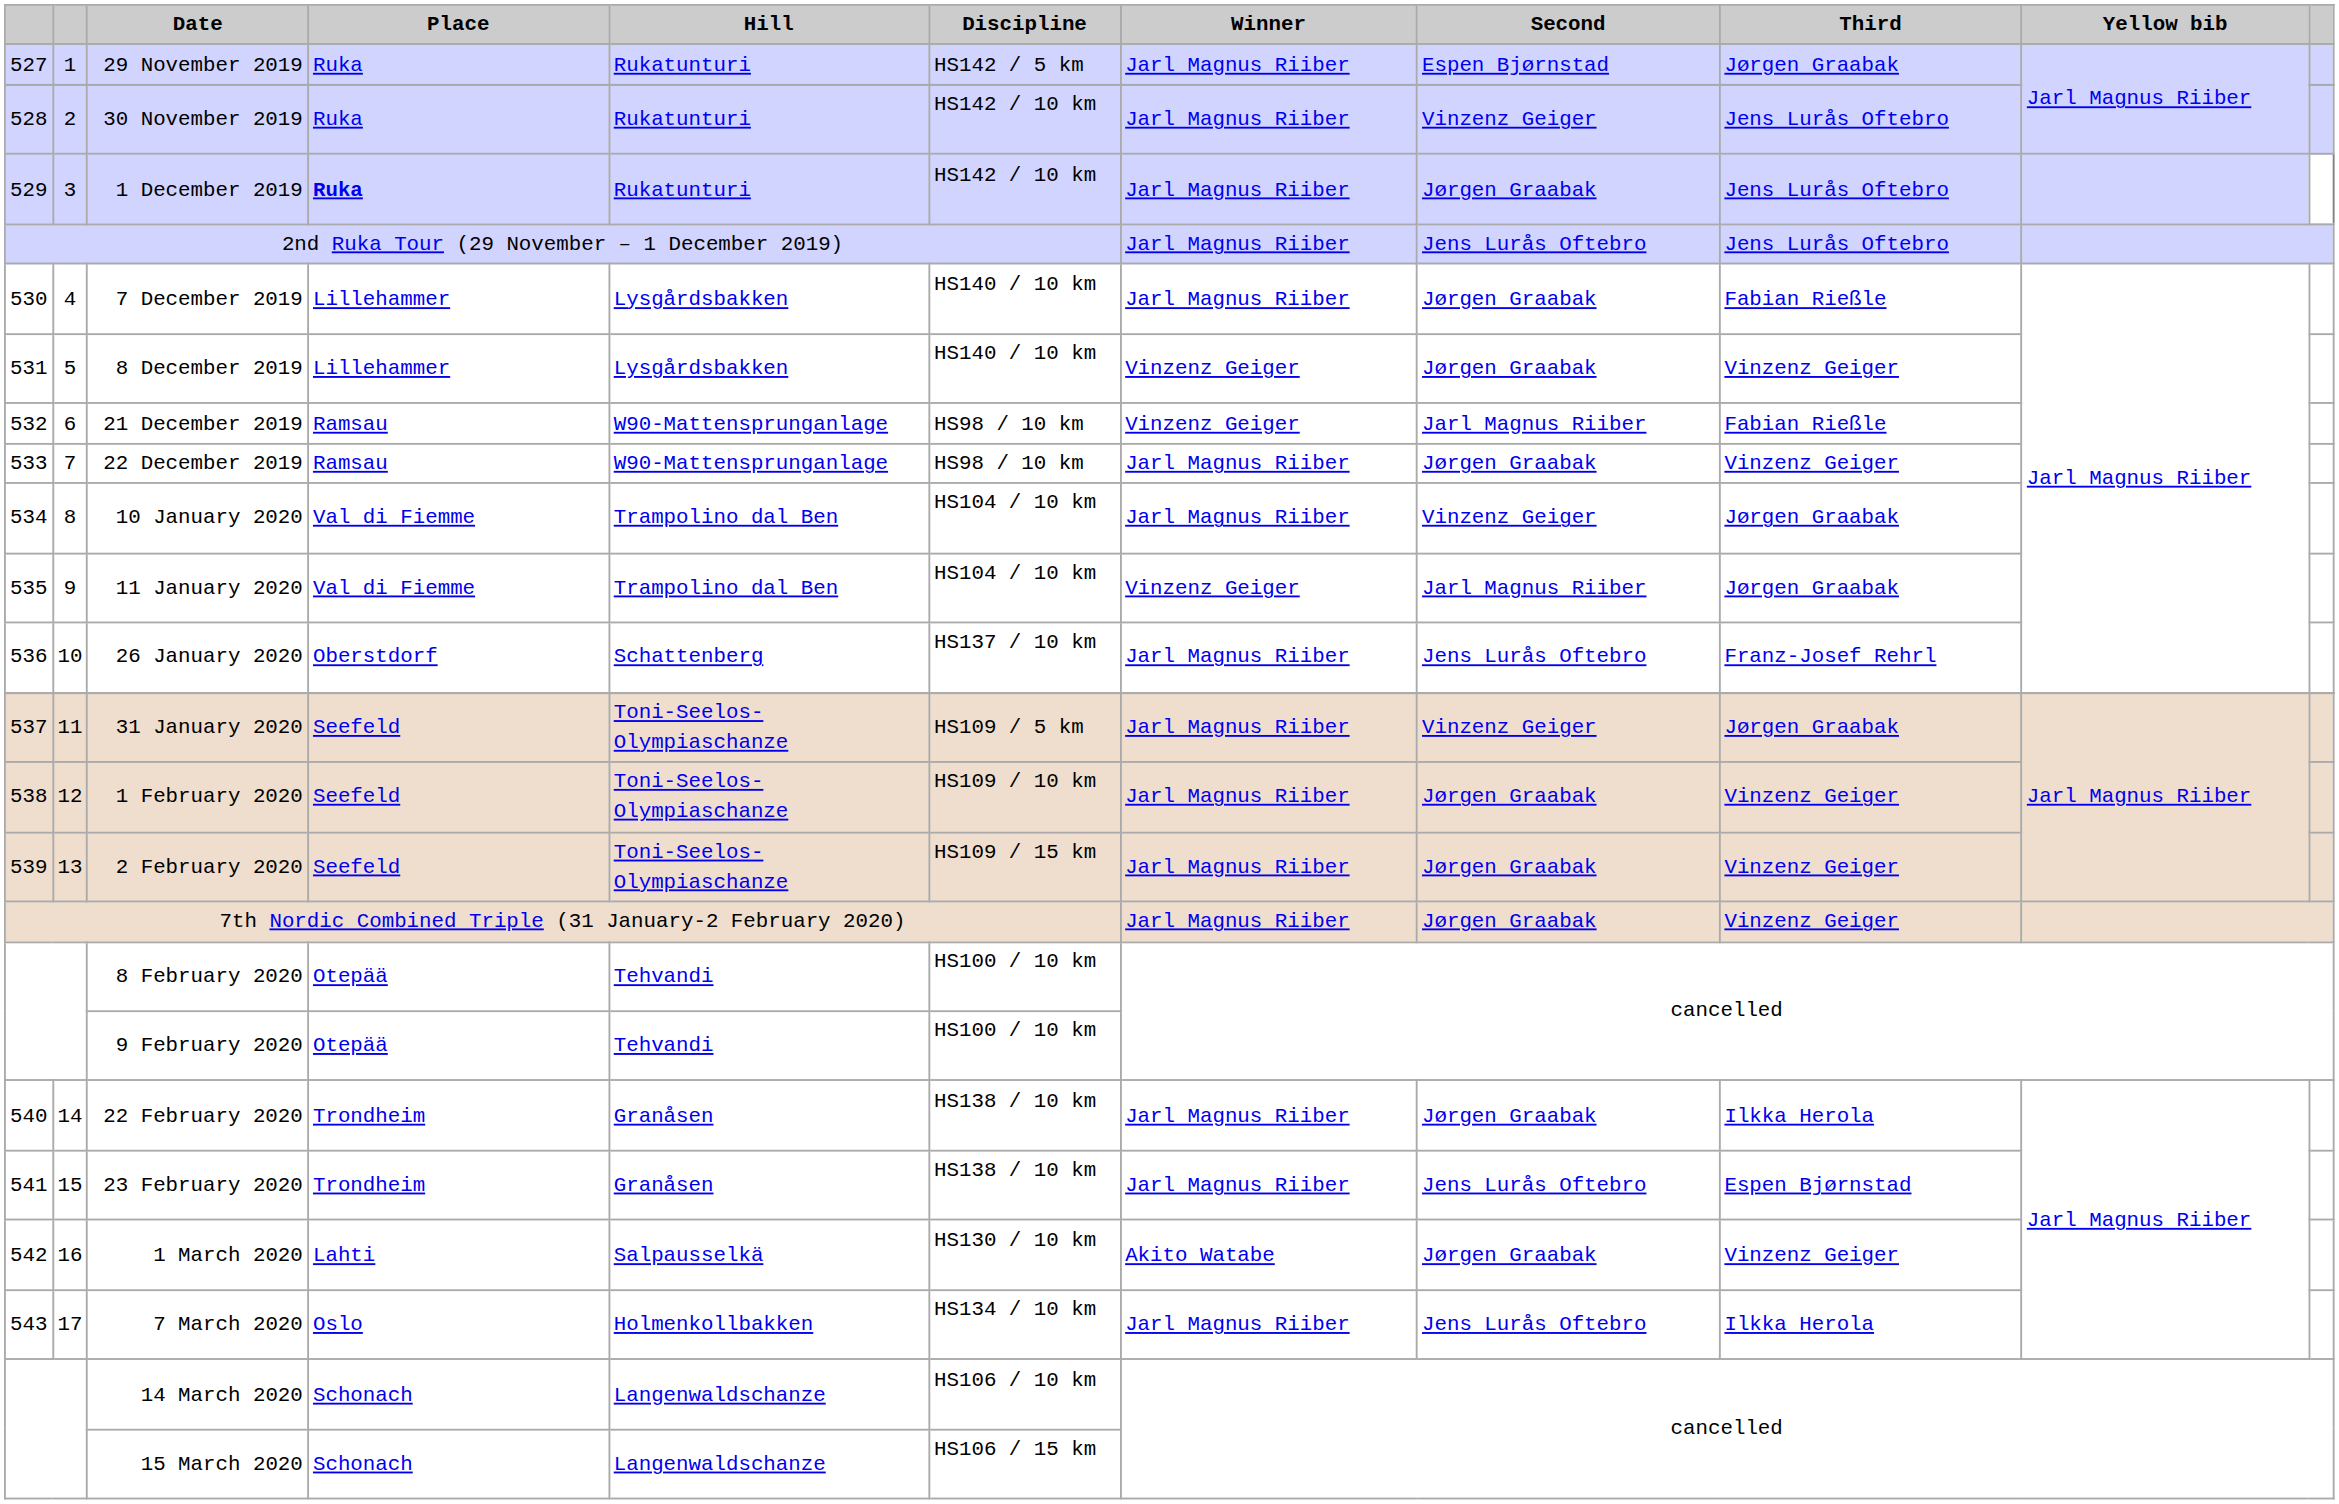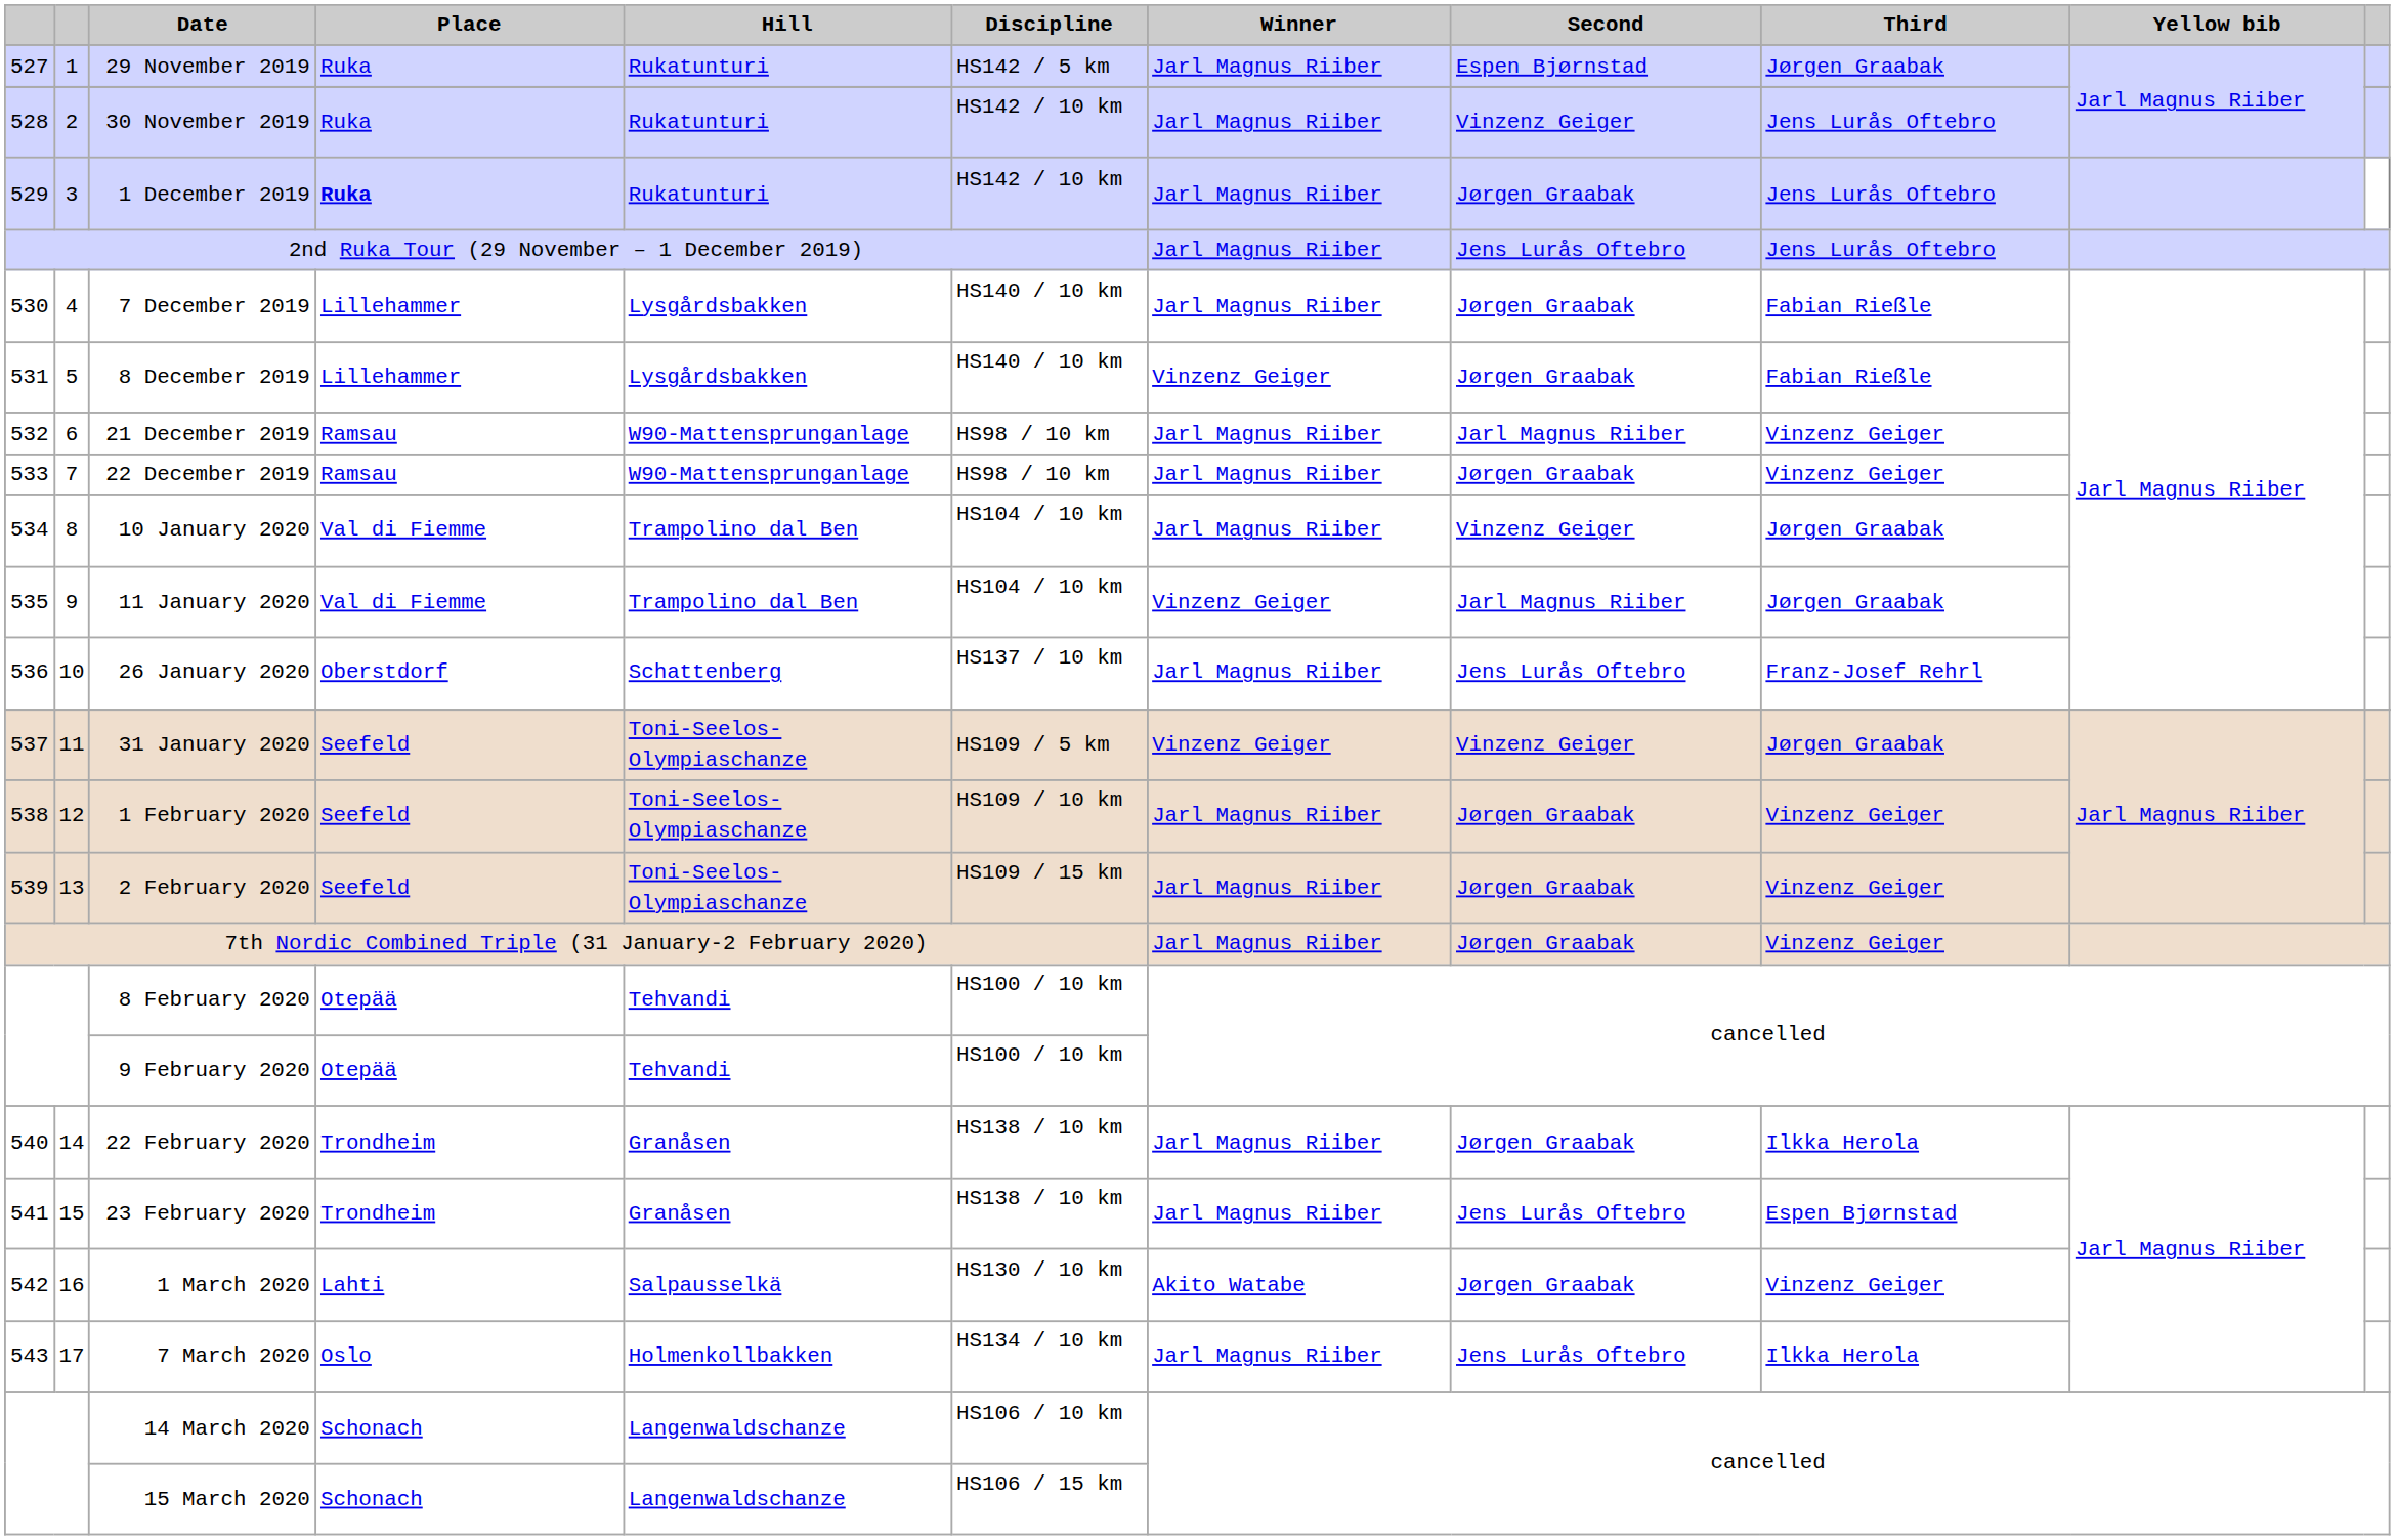 <table class="wikitable plainrowheaders" style="background:#fff; font-size:86%; line-height:16px; border:grey solid 1px; border-collapse:collapse;">
 <tr>
 <th scope="col" style="background:#ccc; width=20 px;"></th>
 <th scope="col" style="background:#ccc; width=30 px;"></th>
 <th scope="col" style="background:#ccc; width:130px;">Date</th>
 <th scope="col" style="background:#ccc; width:180px;">Place</th>
 <th scope="col" style="background:#ccc; width:180px;">Hill</th>
 <th scope="col" style="background:#ccc; width:106px;">Discipline</th>
 <th scope="col" style="background:#ccc; width:185px;">Winner</th>
 <th scope="col" style="background:#ccc; width:185px;">Second</th>
 <th scope="col" style="background:#ccc; width:185px;">Third</th>
 <th scope="col" style="background:#ccc; width:180px;">Yellow bib</th>
 <th scope="col" style="background:#ccc; width:10px;"></th>
 </tr>
 <tr bgcolor=#D0D4FF>
 <td align="center">527</td>
 <td align="center">1</td>
 <td align="right">29 November 2019</td>
 <td> <a href='#'>Ruka</a></td>
 <td><a href='#'>Rukatunturi</a></td>
 <td>HS142 / 5 km  </td>
 <td> <a href='#'>Jarl Magnus Riiber</a></td>
 <td> <a href='#'>Espen Bjørnstad</a></td>
 <td> <a href='#'>Jørgen Graabak</a></td>
 <td rowspan=3> <a href='#'>Jarl Magnus Riiber</a></td>
 <td></td>
 </tr>
 <tr>
 </tr>
 <tr bgcolor=#D0D4FF>
 <td align="center">528</td>
 <td align="center">2</td>
 <td align="right">30 November 2019</td>
 <td> <a href='#'>Ruka</a></td>
 <td><a href='#'>Rukatunturi</a></td>
 <td>HS142 / 10 km  </td>
 <td> <a href='#'>Jarl Magnus Riiber</a></td>
 <td> <a href='#'>Vinzenz Geiger</a></td>
 <td> <a href='#'>Jens Lurås Oftebro</a></td>
 <td></td>
 </tr>
 <tr bgcolor=#D0D4FF>
 <td align="center">529</td>
 <td align="center">3</td>
 <td align="right">1 December 2019</td>
 <td><strong> <a href='#'>Ruka</a></strong></td>
 <td><a href='#'>Rukatunturi</a></td>
 <td>HS142 / 10 km  </td>
 <td> <a href='#'>Jarl Magnus Riiber</a></td>
 <td> <a href='#'>Jørgen Graabak</a></td>
 <td> <a href='#'>Jens Lurås Oftebro</a></td>
 <td></td>
 </tr>
 <tr bgcolor=#D0D4FF>
 <td colspan="6" align="center">2nd <a href='#'>Ruka Tour</a> (29 November – 1 December 2019)</td>
 <td> <a href='#'>Jarl Magnus Riiber</a></td>
 <td> <a href='#'>Jens Lurås Oftebro</a></td>
 <td> <a href='#'>Jens Lurås Oftebro</a></td>
 <td colspan="2"></td>
 </tr>
 <tr>
 <td align="center">530</td>
 <td align="center">4</td>
 <td align="right">7 December 2019</td>
 <td> <a href='#'>Lillehammer</a></td>
 <td><a href='#'>Lysgårdsbakken</a></td>
 <td>HS140 / 10 km  </td>
 <td> <a href='#'>Jarl Magnus Riiber</a></td>
 <td> <a href='#'>Jørgen Graabak</a></td>
 <td> <a href='#'>Fabian Rießle</a></td>
 <td rowspan=7> <a href='#'>Jarl Magnus Riiber</a></td>
 <td></td>
 </tr>
 <tr>
 <td align="center">531</td>
 <td align="center">5</td>
 <td align="right">8 December 2019</td>
 <td> <a href='#'>Lillehammer</a></td>
 <td><a href='#'>Lysgårdsbakken</a></td>
 <td>HS140 / 10 km  </td>
 <td> <a href='#'>Vinzenz Geiger</a></td>
 <td> <a href='#'>Jørgen Graabak</a></td>
-<td> <a href='#'>Vinzenz Geiger</a></td>
+<td> <a href='#'>Fabian Rießle</a></td>
 <td></td>
 </tr>
 <tr>
 <td align="center">532</td>
 <td align="center">6</td>
 <td align="right">21 December 2019</td>
 <td> <a href='#'>Ramsau</a></td>
 <td><a href='#'>W90-Mattensprunganlage</a></td>
 <td>HS98 / 10 km  </td>
+<td> <a href='#'>Jarl Magnus Riiber</a></td>
+<td> <a href='#'>Jarl Magnus Riiber</a></td>
 <td> <a href='#'>Vinzenz Geiger</a></td>
-<td> <a href='#'>Jarl Magnus Riiber</a></td>
-<td> <a href='#'>Fabian Rießle</a></td>
 <td></td>
 </tr>
 <tr>
 <td align="center">533</td>
 <td align="center">7</td>
 <td align="right">22 December 2019</td>
 <td> <a href='#'>Ramsau</a></td>
 <td><a href='#'>W90-Mattensprunganlage</a></td>
 <td>HS98 / 10 km  </td>
 <td> <a href='#'>Jarl Magnus Riiber</a></td>
 <td> <a href='#'>Jørgen Graabak</a></td>
 <td> <a href='#'>Vinzenz Geiger</a></td>
 <td></td>
 </tr>
 <tr>
 <td align="center">534</td>
 <td align="center">8</td>
 <td align="right">10 January 2020</td>
 <td> <a href='#'>Val di Fiemme</a></td>
 <td><a href='#'>Trampolino dal Ben</a></td>
 <td>HS104 / 10 km  </td>
 <td> <a href='#'>Jarl Magnus Riiber</a></td>
 <td> <a href='#'>Vinzenz Geiger</a></td>
 <td> <a href='#'>Jørgen Graabak</a></td>
 <td></td>
 </tr>
 <tr>
 <td align="center">535</td>
 <td align="center">9</td>
 <td align="right">11 January 2020</td>
 <td> <a href='#'>Val di Fiemme</a></td>
 <td><a href='#'>Trampolino dal Ben</a></td>
 <td>HS104 / 10 km  </td>
 <td> <a href='#'>Vinzenz Geiger</a></td>
 <td> <a href='#'>Jarl Magnus Riiber</a></td>
 <td> <a href='#'>Jørgen Graabak</a></td>
 <td></td>
 </tr>
 <tr>
 <td align="center">536</td>
 <td align="center">10</td>
 <td align="right">26 January 2020</td>
 <td> <a href='#'>Oberstdorf</a></td>
 <td><a href='#'>Schattenberg</a></td>
 <td>HS137 / 10 km  </td>
 <td> <a href='#'>Jarl Magnus Riiber</a></td>
 <td> <a href='#'>Jens Lurås Oftebro</a></td>
 <td> <a href='#'>Franz-Josef Rehrl</a></td>
 <td></td>
 </tr>
 <tr>
 </tr>
 <tr bgcolor="#EFDECD">
 <td align="center">537</td>
 <td align="center">11</td>
 <td align="right">31 January 2020</td>
 <td> <a href='#'>Seefeld</a></td>
 <td><a href='#'>Toni-Seelos-Olympiaschanze</a></td>
 <td>HS109 / 5 km  </td>
-<td> <a href='#'>Jarl Magnus Riiber</a></td>
+<td> <a href='#'>Vinzenz Geiger</a></td>
 <td> <a href='#'>Vinzenz Geiger</a></td>
 <td> <a href='#'>Jørgen Graabak</a></td>
 <td rowspan=3> <a href='#'>Jarl Magnus Riiber</a></td>
 <td></td>
 </tr>
 <tr bgcolor="#EFDECD">
 <td align="center">538</td>
 <td align="center">12</td>
 <td align="right">1 February 2020</td>
 <td> <a href='#'>Seefeld</a></td>
 <td><a href='#'>Toni-Seelos-Olympiaschanze</a></td>
 <td>HS109 / 10 km  </td>
 <td> <a href='#'>Jarl Magnus Riiber</a></td>
 <td> <a href='#'>Jørgen Graabak</a></td>
 <td> <a href='#'>Vinzenz Geiger</a></td>
 <td></td>
 </tr>
 <tr bgcolor="#EFDECD">
 <td align="center">539</td>
 <td align="center">13</td>
 <td align="right">2 February 2020</td>
 <td> <a href='#'>Seefeld</a></td>
 <td><a href='#'>Toni-Seelos-Olympiaschanze</a></td>
 <td>HS109 / 15 km  </td>
 <td> <a href='#'>Jarl Magnus Riiber</a></td>
 <td> <a href='#'>Jørgen Graabak</a></td>
 <td> <a href='#'>Vinzenz Geiger</a></td>
 <td></td>
 </tr>
 <tr bgcolor="#EFDECD">
 <td colspan="6" align="center">7th <a href='#'>Nordic Combined Triple</a> (31 January-2 February 2020)</td>
 <td> <a href='#'>Jarl Magnus Riiber</a></td>
 <td> <a href='#'>Jørgen Graabak</a></td>
 <td> <a href='#'>Vinzenz Geiger</a></td>
 <td colspan="2"></td>
 </tr>
 <tr>
 <td colspan="2" rowspan="2" align="center"></td>
 <td align="right">8 February 2020</td>
 <td> <a href='#'>Otepää</a></td>
 <td><a href='#'>Tehvandi</a></td>
 <td>HS100 / 10 km  </td>
 <td align="center" colspan="5" rowspan="2">cancelled</td>
 </tr>
 <tr>
 <td align="right">9 February 2020</td>
 <td> <a href='#'>Otepää</a></td>
 <td><a href='#'>Tehvandi</a></td>
 <td>HS100 / 10 km  </td>
 </tr>
 <tr>
 <td align="center">540</td>
 <td align="center">14</td>
 <td align="right">22 February 2020</td>
 <td> <a href='#'>Trondheim</a></td>
 <td><a href='#'>Granåsen</a></td>
 <td>HS138 / 10 km  </td>
 <td> <a href='#'>Jarl Magnus Riiber</a></td>
 <td> <a href='#'>Jørgen Graabak</a></td>
 <td> <a href='#'>Ilkka Herola</a></td>
 <td rowspan="4"> <a href='#'>Jarl Magnus Riiber</a></td>
 <td></td>
 </tr>
 <tr>
 <td align="center">541</td>
 <td align="center">15</td>
 <td align="right">23 February 2020</td>
 <td> <a href='#'>Trondheim</a></td>
 <td><a href='#'>Granåsen</a></td>
 <td>HS138 / 10 km  </td>
 <td> <a href='#'>Jarl Magnus Riiber</a></td>
 <td> <a href='#'>Jens Lurås Oftebro</a></td>
 <td> <a href='#'>Espen Bjørnstad</a></td>
 <td></td>
 </tr>
 <tr>
 <td align="center">542</td>
 <td align="center">16</td>
 <td align="right">1 March 2020</td>
 <td> <a href='#'>Lahti</a></td>
 <td><a href='#'>Salpausselkä</a></td>
 <td>HS130 / 10 km  </td>
 <td> <a href='#'>Akito Watabe</a></td>
 <td> <a href='#'>Jørgen Graabak</a></td>
 <td> <a href='#'>Vinzenz Geiger</a></td>
 <td></td>
 </tr>
 <tr>
 <td align="center">543</td>
 <td align="center">17</td>
 <td align="right">7 March 2020</td>
 <td> <a href='#'>Oslo</a></td>
 <td><a href='#'>Holmenkollbakken</a></td>
 <td>HS134 / 10 km  </td>
 <td> <a href='#'>Jarl Magnus Riiber</a></td>
 <td> <a href='#'>Jens Lurås Oftebro</a></td>
 <td> <a href='#'>Ilkka Herola</a></td>
 <td></td>
 </tr>
 <tr>
 <td colspan="2" rowspan="2" align="center"></td>
 <td align="right">14 March 2020</td>
 <td> <a href='#'>Schonach</a></td>
 <td><a href='#'>Langenwaldschanze</a></td>
 <td>HS106 / 10 km  </td>
 <td align="center" colspan="5" rowspan="2">cancelled</td>
 </tr>
 <tr>
 <td align="right">15 March 2020</td>
 <td> <a href='#'>Schonach</a></td>
 <td><a href='#'>Langenwaldschanze</a></td>
 <td>HS106 / 15 km  </td>
 </tr>
 </table>
